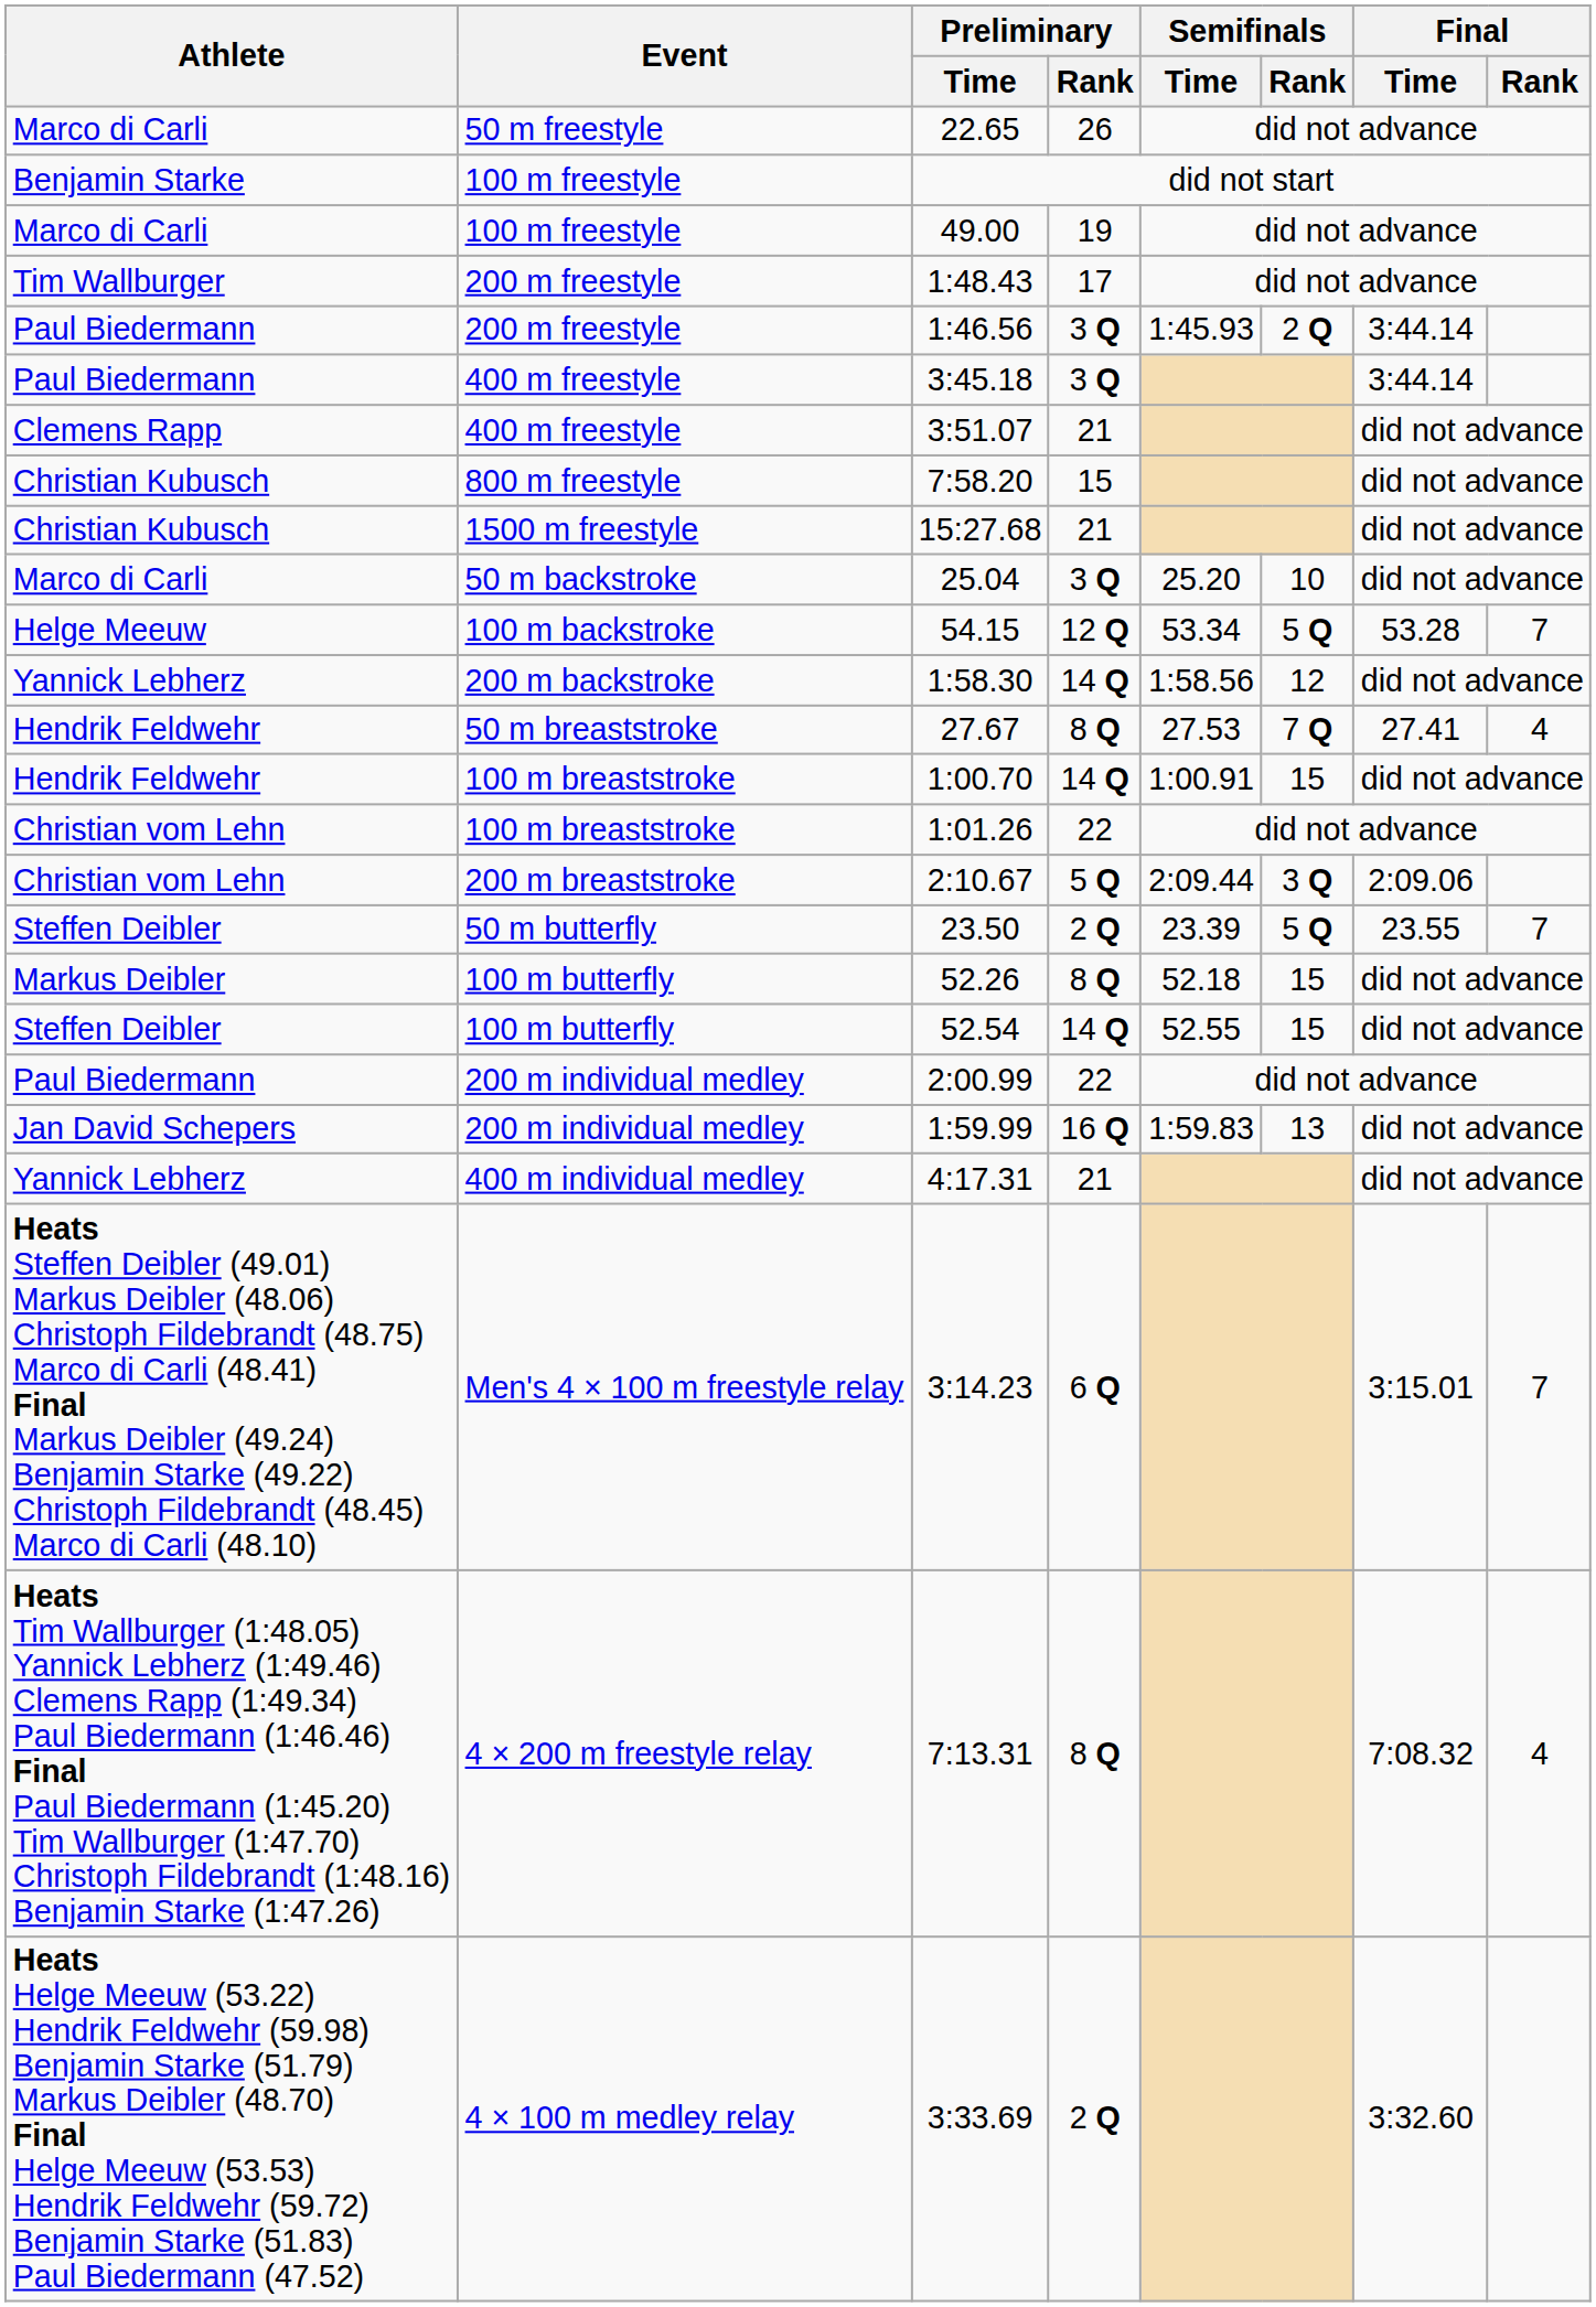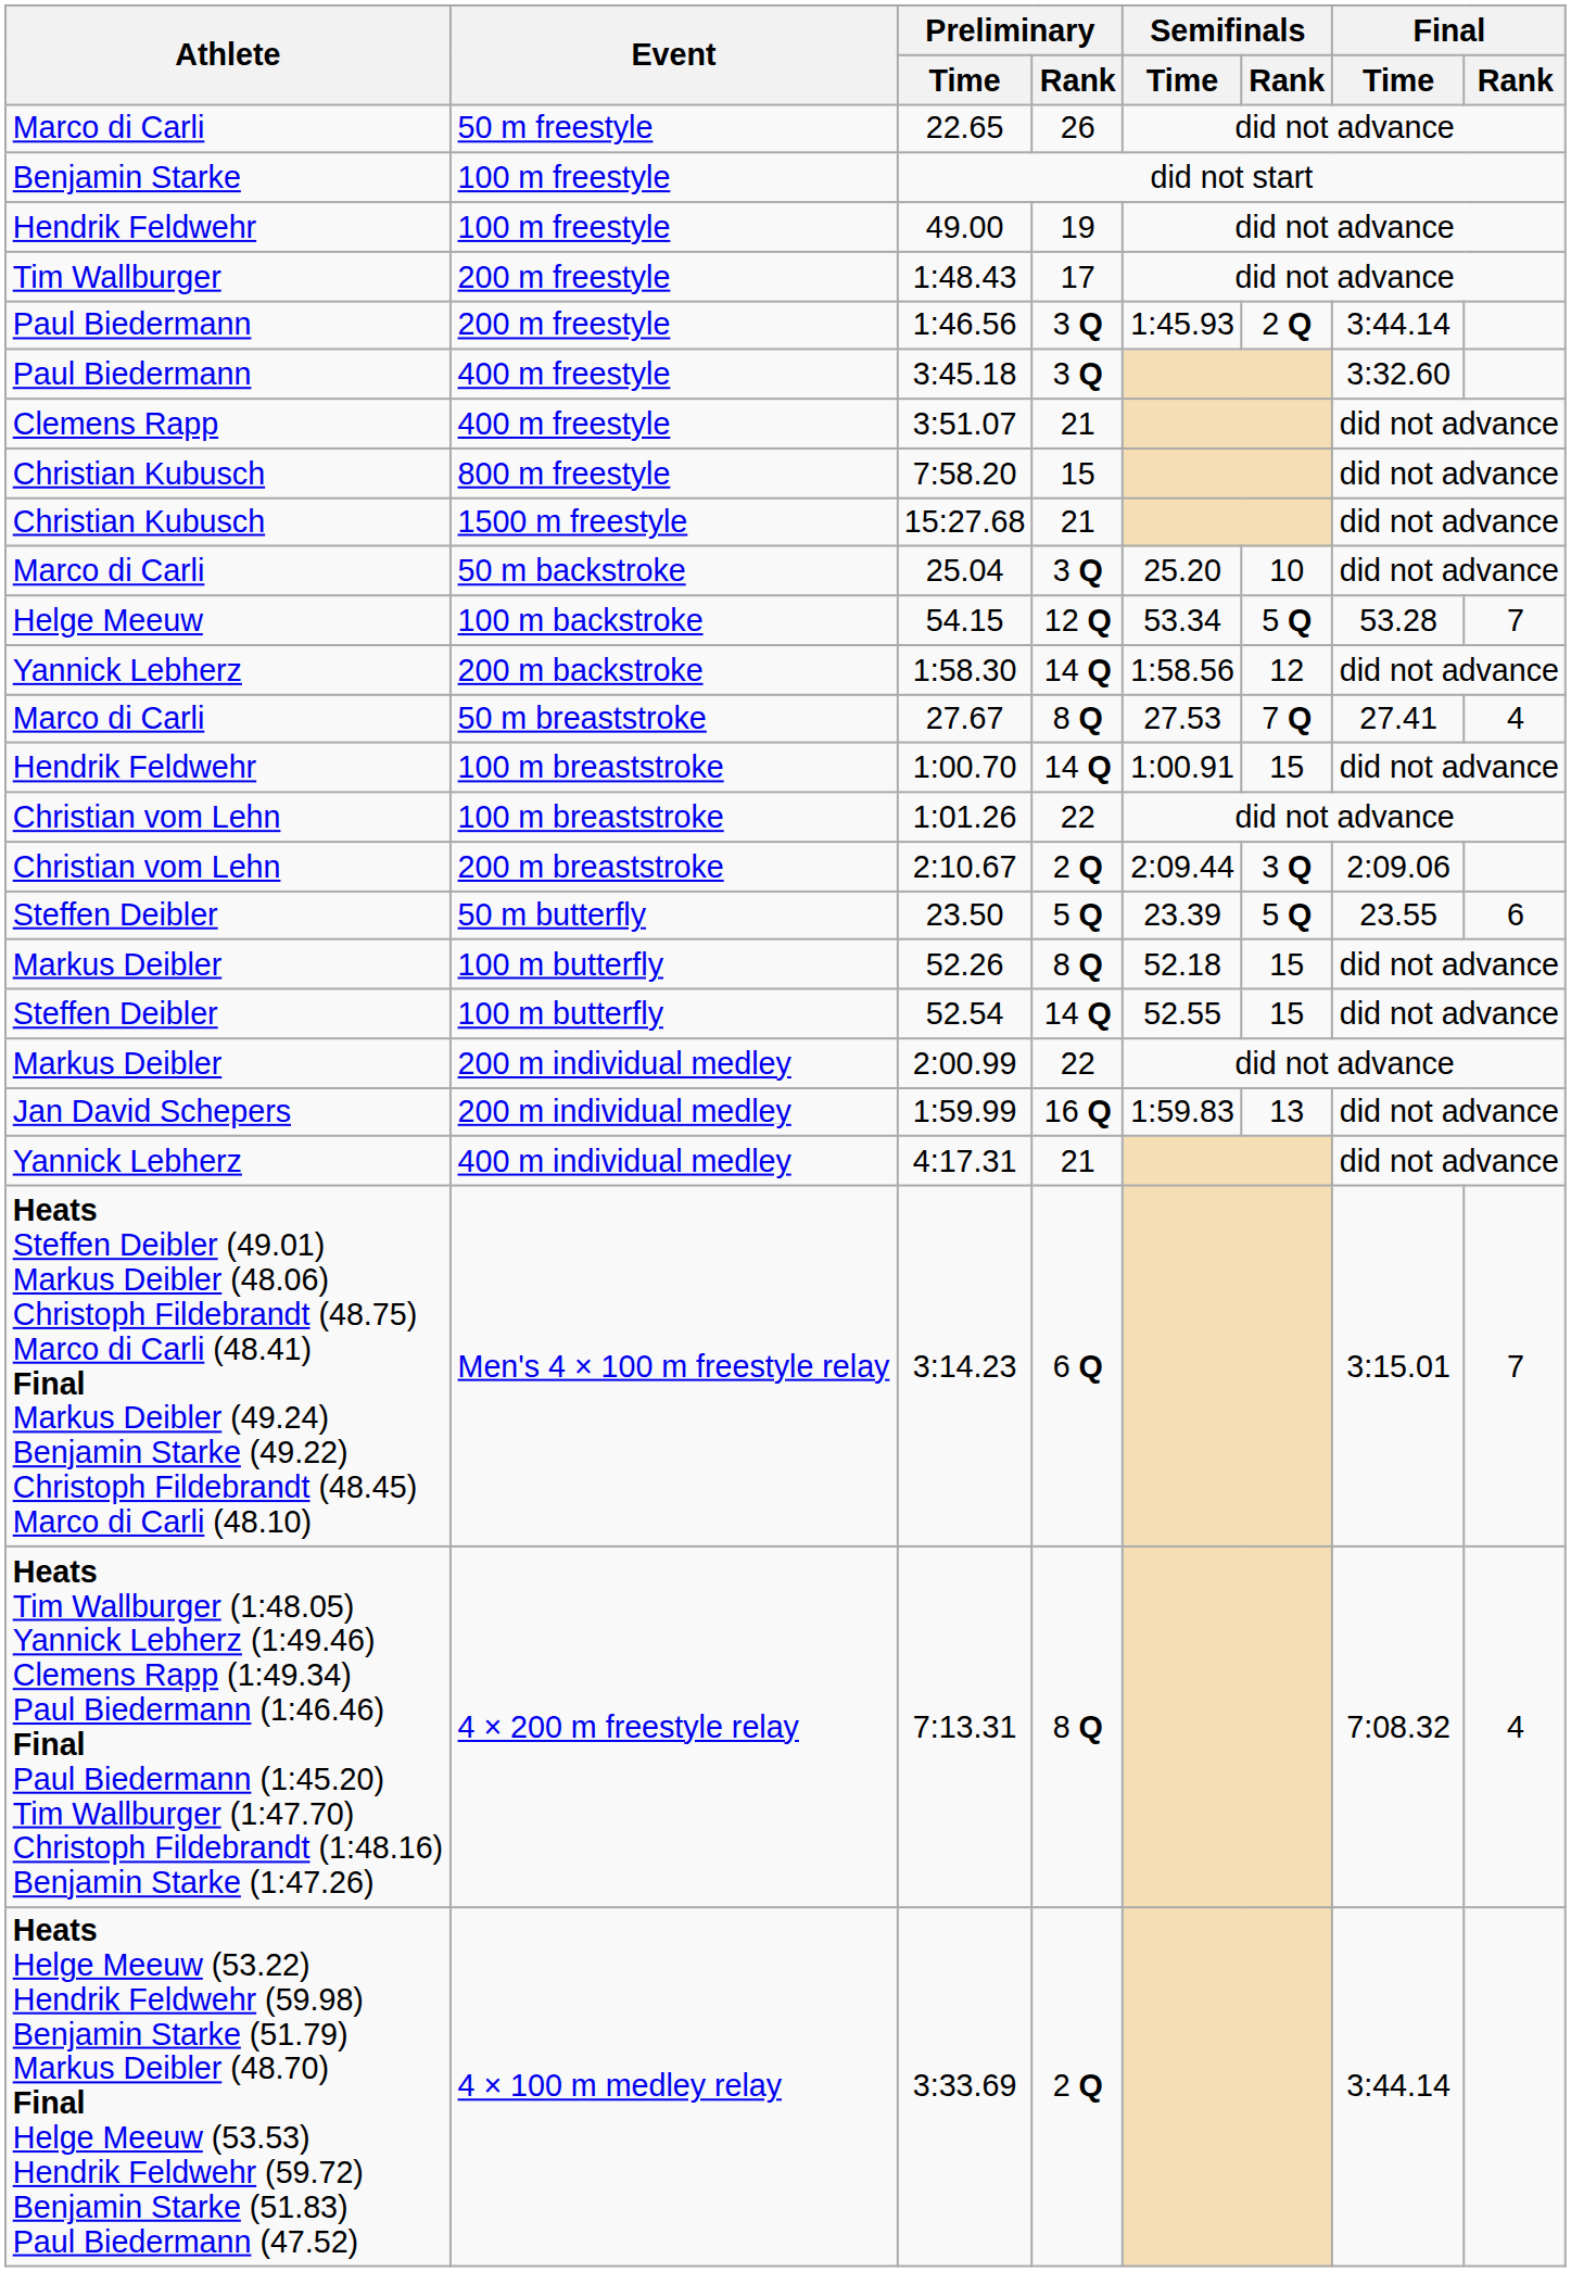 <table class=wikitable style="font-size:90%">
 <tr>
 <th rowspan="2">Athlete</th>
 <th rowspan="2">Event</th>
 <th colspan="2">Preliminary</th>
 <th colspan="2">Semifinals</th>
 <th colspan="2">Final</th>
 </tr>
 <tr>
 <th>Time</th>
 <th>Rank</th>
 <th>Time</th>
 <th>Rank</th>
 <th>Time</th>
 <th>Rank</th>
 </tr>
 <tr>
 <td rowspan="1"><a href='#'>Marco di Carli</a></td>
 <td><a href='#'>50 m freestyle</a></td>
 <td align=center>22.65</td>
 <td align=center>26</td>
 <td align=center colspan=4>did not advance</td>
 </tr>
 <tr>
 <td rowspan="1"><a href='#'>Benjamin Starke</a></td>
 <td><a href='#'>100 m freestyle</a></td>
 <td align=center colspan=6>did not start</td>
 </tr>
 <tr>
-<td rowspan="1"><a href='#'>Marco di Carli</a></td>
+<td rowspan="1"><a href='#'>Hendrik Feldwehr</a></td>
 <td><a href='#'>100 m freestyle</a></td>
 <td align=center>49.00</td>
 <td align=center>19</td>
 <td align=center colspan=4>did not advance</td>
 </tr>
 <tr>
 <td rowspan="1"><a href='#'>Tim Wallburger</a></td>
 <td><a href='#'>200 m freestyle</a></td>
 <td align=center>1:48.43</td>
 <td align=center>17</td>
 <td align=center colspan=4>did not advance</td>
 </tr>
 <tr>
 <td rowspan="1"><a href='#'>Paul Biedermann</a></td>
 <td><a href='#'>200 m freestyle</a></td>
 <td align=center>1:46.56</td>
 <td align=center>3 <strong>Q</strong></td>
 <td align=center>1:45.93</td>
 <td align=center>2 <strong>Q</strong></td>
 <td align=center>3:44.14</td>
 <td align=center></td>
 </tr>
 <tr>
 <td rowspan="1"><a href='#'>Paul Biedermann</a></td>
 <td><a href='#'>400 m freestyle</a></td>
 <td align=center>3:45.18</td>
 <td align=center>3 <strong>Q</strong></td>
 <td colspan= 2 bgcolor="wheat"></td>
-<td align=center>3:44.14</td>
+<td align=center>3:32.60</td>
 <td align=center></td>
 </tr>
 <tr>
 <td rowspan="1"><a href='#'>Clemens Rapp</a></td>
 <td><a href='#'>400 m freestyle</a></td>
 <td align=center>3:51.07</td>
 <td align=center>21</td>
 <td colspan= 2 bgcolor="wheat"></td>
 <td align=center colspan=2>did not advance</td>
 </tr>
 <tr>
 <td rowspan="1"><a href='#'>Christian Kubusch</a></td>
 <td><a href='#'>800 m freestyle</a></td>
 <td align=center>7:58.20</td>
 <td align=center>15</td>
 <td colspan= 2 bgcolor="wheat"></td>
 <td align=center colspan=2>did not advance</td>
 </tr>
 <tr>
 <td rowspan="1"><a href='#'>Christian Kubusch</a></td>
 <td><a href='#'>1500 m freestyle</a></td>
 <td align=center>15:27.68</td>
 <td align=center>21</td>
 <td colspan= 2 bgcolor="wheat"></td>
 <td align=center colspan=2>did not advance</td>
 </tr>
 <tr>
 <td rowspan="1"><a href='#'>Marco di Carli</a></td>
 <td><a href='#'>50 m backstroke</a></td>
 <td align=center>25.04</td>
 <td align=center>3 <strong>Q</strong></td>
 <td align=center>25.20</td>
 <td align=center>10</td>
 <td align=center colspan=2>did not advance</td>
 </tr>
 <tr>
 <td rowspan="1"><a href='#'>Helge Meeuw</a></td>
 <td><a href='#'>100 m backstroke</a></td>
 <td align=center>54.15</td>
 <td align=center>12 <strong>Q</strong></td>
 <td align=center>53.34</td>
 <td align=center>5 <strong>Q</strong></td>
 <td align=center>53.28</td>
 <td align=center>7</td>
 </tr>
 <tr>
 <td rowspan="1"><a href='#'>Yannick Lebherz</a></td>
 <td><a href='#'>200 m backstroke</a></td>
 <td align=center>1:58.30</td>
 <td align=center>14 <strong>Q</strong></td>
 <td align=center>1:58.56</td>
 <td align=center>12</td>
 <td align=center colspan=2>did not advance</td>
 </tr>
 <tr>
-<td rowspan="1"><a href='#'>Hendrik Feldwehr</a></td>
+<td rowspan="1"><a href='#'>Marco di Carli</a></td>
 <td><a href='#'>50 m breaststroke</a></td>
 <td align=center>27.67</td>
 <td align=center>8 <strong>Q</strong></td>
 <td align=center>27.53</td>
 <td align=center>7 <strong>Q</strong></td>
 <td align=center>27.41</td>
 <td align=center>4</td>
 </tr>
 <tr>
 <td rowspan="1"><a href='#'>Hendrik Feldwehr</a></td>
 <td><a href='#'>100 m breaststroke</a></td>
 <td align=center>1:00.70</td>
 <td align=center>14 <strong>Q</strong></td>
 <td align=center>1:00.91</td>
 <td align=center>15</td>
 <td align=center colspan=2>did not advance</td>
 </tr>
 <tr>
 <td rowspan="1"><a href='#'>Christian vom Lehn</a></td>
 <td><a href='#'>100 m breaststroke</a></td>
 <td align=center>1:01.26</td>
 <td align=center>22</td>
 <td align=center colspan=4>did not advance</td>
 </tr>
 <tr>
 <td rowspan="1"><a href='#'>Christian vom Lehn</a></td>
 <td><a href='#'>200 m breaststroke</a></td>
 <td align=center>2:10.67</td>
-<td align=center>5 <strong>Q</strong></td>
+<td align=center>2 <strong>Q</strong></td>
 <td align=center>2:09.44</td>
 <td align=center>3 <strong>Q</strong></td>
 <td align=center>2:09.06</td>
 <td align=center></td>
 </tr>
 <tr>
 <td rowspan="1"><a href='#'>Steffen Deibler</a></td>
 <td><a href='#'>50 m butterfly</a></td>
 <td align=center>23.50</td>
-<td align=center>2 <strong>Q</strong></td>
+<td align=center>5 <strong>Q</strong></td>
 <td align=center>23.39</td>
 <td align=center>5 <strong>Q</strong></td>
 <td align=center>23.55</td>
-<td align=center>7</td>
+<td align=center>6</td>
 </tr>
 <tr>
 <td rowspan="1"><a href='#'>Markus Deibler</a></td>
 <td><a href='#'>100 m butterfly</a></td>
 <td align=center>52.26</td>
 <td align=center>8 <strong>Q</strong></td>
 <td align=center>52.18</td>
 <td align=center>15</td>
 <td align=center colspan=2>did not advance</td>
 </tr>
 <tr>
 <td rowspan="1"><a href='#'>Steffen Deibler</a></td>
 <td><a href='#'>100 m butterfly</a></td>
 <td align=center>52.54</td>
 <td align=center>14 <strong>Q</strong></td>
 <td align=center>52.55</td>
 <td align=center>15</td>
 <td align=center colspan=2>did not advance</td>
 </tr>
 <tr>
-<td rowspan="1"><a href='#'>Paul Biedermann</a></td>
+<td rowspan="1"><a href='#'>Markus Deibler</a></td>
 <td><a href='#'>200 m individual medley</a></td>
 <td align=center>2:00.99</td>
 <td align=center>22</td>
 <td align=center colspan=4>did not advance</td>
 </tr>
 <tr>
 <td rowspan="1"><a href='#'>Jan David Schepers</a></td>
 <td><a href='#'>200 m individual medley</a></td>
 <td align=center>1:59.99</td>
 <td align=center>16 <strong>Q</strong></td>
 <td align=center>1:59.83</td>
 <td align=center>13</td>
 <td align=center colspan=2>did not advance</td>
 </tr>
 <tr>
 <td rowspan="1"><a href='#'>Yannick Lebherz</a></td>
 <td><a href='#'>400 m individual medley</a></td>
 <td align=center>4:17.31</td>
 <td align=center>21</td>
 <td colspan= 2 bgcolor="wheat"></td>
 <td align=center colspan=2>did not advance</td>
 </tr>
 <tr>
 <td rowspan="1"><strong>Heats</strong><br><a href='#'>Steffen Deibler</a> (49.01)<br><a href='#'>Markus Deibler</a> (48.06)<br><a href='#'>Christoph Fildebrandt</a> (48.75)<br><a href='#'>Marco di Carli</a> (48.41)<br><strong>Final</strong><br><a href='#'>Markus Deibler</a> (49.24)<br><a href='#'>Benjamin Starke</a> (49.22)<br><a href='#'>Christoph Fildebrandt</a> (48.45)<br><a href='#'>Marco di Carli</a> (48.10)</td>
 <td><a href='#'>Men's 4 × 100 m freestyle relay</a></td>
 <td align=center>3:14.23</td>
 <td align=center>6 <strong>Q</strong></td>
 <td colspan= 2 bgcolor="wheat"></td>
 <td align=center>3:15.01</td>
 <td align=center>7</td>
 </tr>
 <tr>
 <td rowspan="1"><strong>Heats</strong><br><a href='#'>Tim Wallburger</a> (1:48.05)<br><a href='#'>Yannick Lebherz</a> (1:49.46)<br><a href='#'>Clemens Rapp</a> (1:49.34)<br><a href='#'>Paul Biedermann</a> (1:46.46)<br><strong>Final</strong><br><a href='#'>Paul Biedermann</a> (1:45.20) <br><a href='#'>Tim Wallburger</a> (1:47.70)<br><a href='#'>Christoph Fildebrandt</a> (1:48.16)<br><a href='#'>Benjamin Starke</a> (1:47.26)</td>
 <td><a href='#'>4 × 200 m freestyle relay</a></td>
 <td align=center>7:13.31</td>
 <td align=center>8 <strong>Q</strong></td>
 <td colspan= 2 bgcolor="wheat"></td>
 <td align=center>7:08.32</td>
 <td align=center>4</td>
 </tr>
 <tr>
 <td rowspan="1"><strong>Heats</strong><br><a href='#'>Helge Meeuw</a> (53.22)<br><a href='#'>Hendrik Feldwehr</a> (59.98)<br><a href='#'>Benjamin Starke</a> (51.79)<br><a href='#'>Markus Deibler</a> (48.70)<br><strong>Final</strong><br><a href='#'>Helge Meeuw</a> (53.53)<br><a href='#'>Hendrik Feldwehr</a> (59.72)<br><a href='#'>Benjamin Starke</a> (51.83)<br><a href='#'>Paul Biedermann</a> (47.52)</td>
 <td><a href='#'>4 × 100 m medley relay</a></td>
 <td align=center>3:33.69</td>
 <td align=center>2 <strong>Q</strong></td>
 <td colspan= 2 bgcolor="wheat"></td>
-<td align=center>3:32.60</td>
+<td align=center>3:44.14</td>
 <td align=center></td>
 </tr>
 </table>
